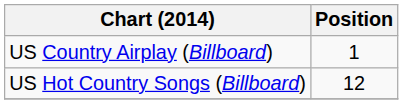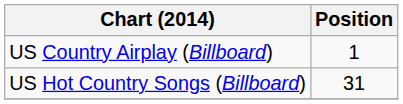 <table class="wikitable sortable">
 <tr>
 <th scope="col">Chart (2014)</th>
 <th scope="col">Position</th>
 </tr>
 <tr>
 <td>US <a href='#'>Country Airplay</a> (<em><a href='#'>Billboard</a></em>)</td>
 <td align="center">1</td>
 </tr>
 <tr>
 <td>US <a href='#'>Hot Country Songs</a> (<em><a href='#'>Billboard</a></em>)</td>
-<td align="center">12</td>
+<td align="center">31</td>
 </tr>
 <tr>
 </tr>
 </table>
